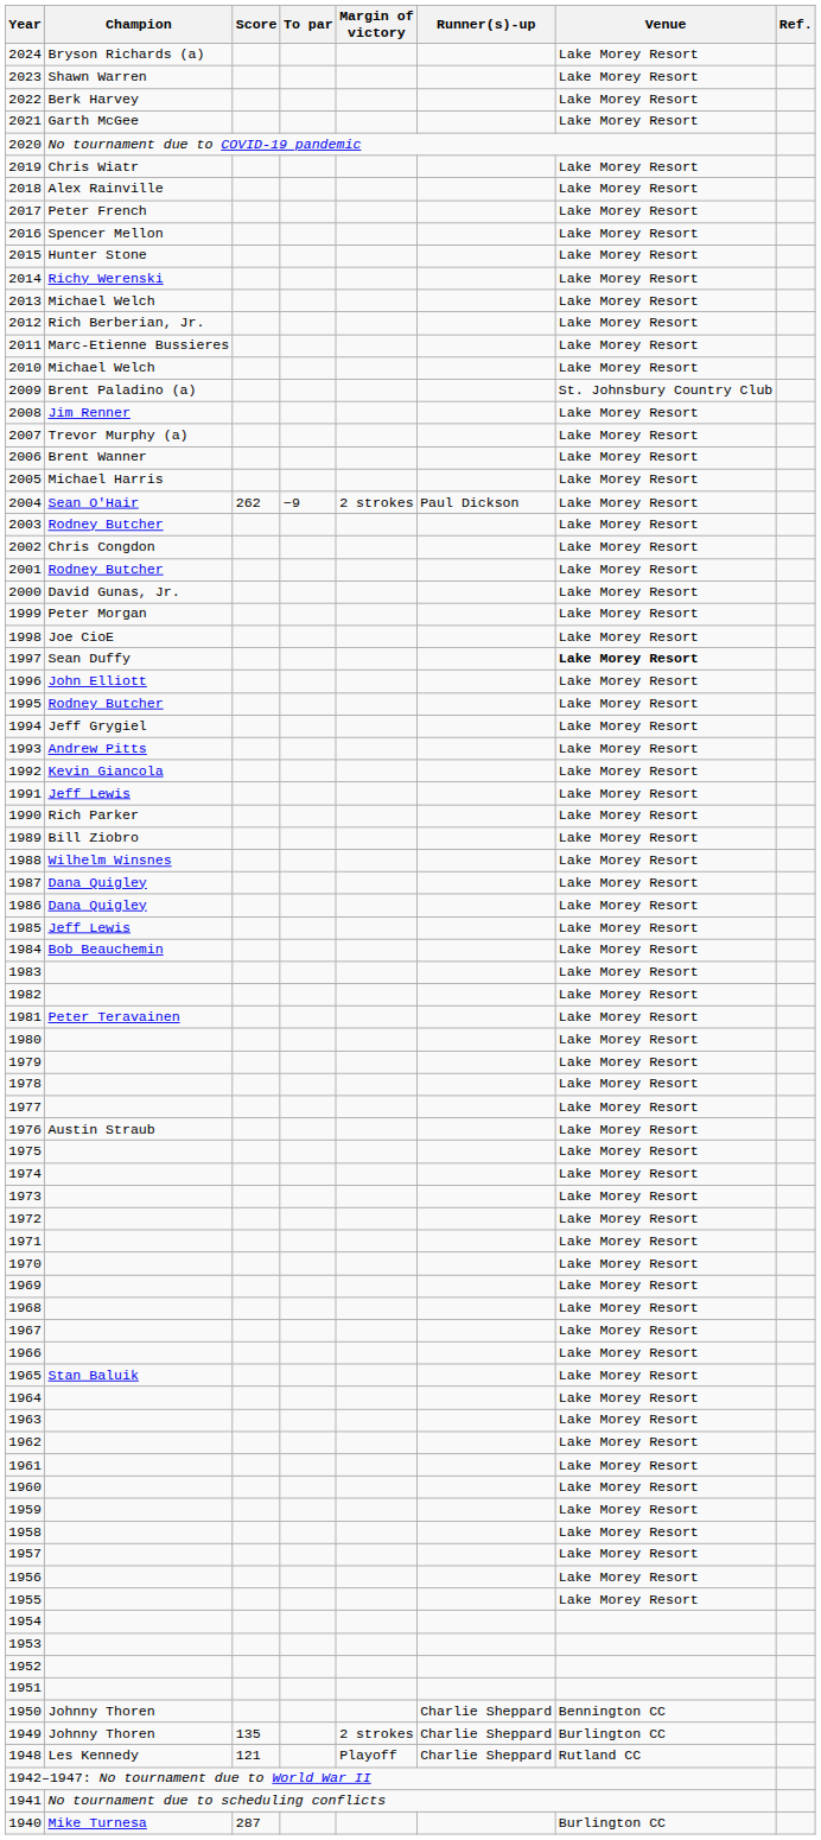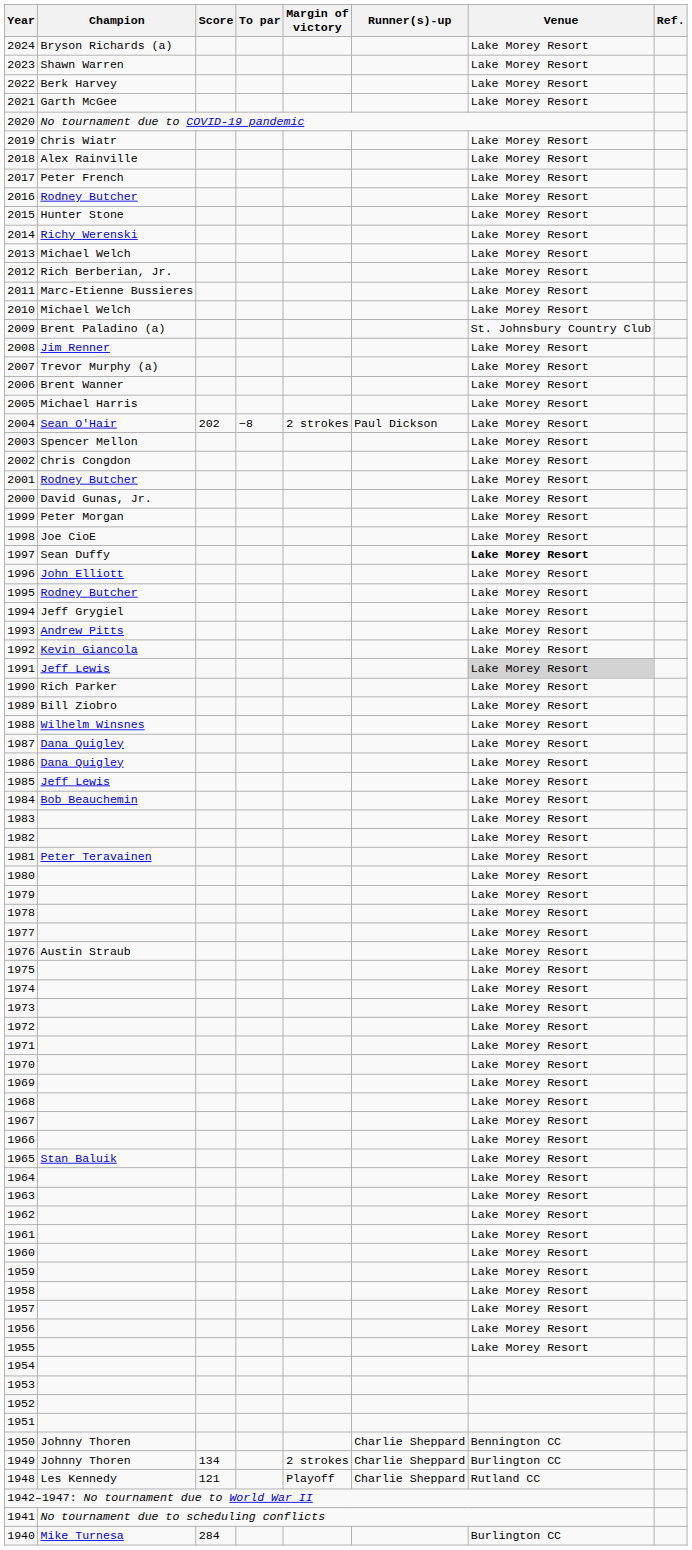 <table class="wikitable sortable">
 <tr>
 <th>Year</th>
 <th>Champion</th>
 <th>Score</th>
 <th>To par</th>
 <th>Margin of<br>victory</th>
 <th>Runner(s)-up</th>
 <th>Venue</th>
 <th>Ref.</th>
 </tr>
 <tr>
 <td>2024</td>
 <td>Bryson Richards (a)</td>
 <td></td>
 <td></td>
 <td></td>
 <td></td>
 <td>Lake Morey Resort</td>
 <td></td>
 </tr>
 <tr>
 <td>2023</td>
 <td>Shawn Warren</td>
 <td></td>
 <td></td>
 <td></td>
 <td></td>
 <td>Lake Morey Resort</td>
 <td></td>
 </tr>
 <tr>
 <td>2022</td>
 <td>Berk Harvey</td>
 <td></td>
 <td></td>
 <td></td>
 <td></td>
 <td>Lake Morey Resort</td>
 <td></td>
 </tr>
 <tr>
 <td>2021</td>
 <td>Garth McGee</td>
 <td></td>
 <td></td>
 <td></td>
 <td></td>
 <td>Lake Morey Resort</td>
 <td></td>
 </tr>
 <tr>
 <td>2020</td>
 <td colspan=6><em>No tournament due to <a href='#'>COVID-19 pandemic</a></em></td>
 <td></td>
 </tr>
 <tr>
 <td>2019</td>
 <td>Chris Wiatr</td>
 <td></td>
 <td></td>
 <td></td>
 <td></td>
 <td>Lake Morey Resort</td>
 <td></td>
 </tr>
 <tr>
 <td>2018</td>
 <td>Alex Rainville</td>
 <td></td>
 <td></td>
 <td></td>
 <td></td>
 <td>Lake Morey Resort</td>
 <td></td>
 </tr>
 <tr>
 <td>2017</td>
 <td>Peter French</td>
 <td></td>
 <td></td>
 <td></td>
 <td></td>
 <td>Lake Morey Resort</td>
 <td></td>
 </tr>
 <tr>
 <td>2016</td>
-<td>Spencer Mellon</td>
+<td><a href='#'>Rodney Butcher</a></td>
 <td></td>
 <td></td>
 <td></td>
 <td></td>
 <td>Lake Morey Resort</td>
 <td></td>
 </tr>
 <tr>
 <td>2015</td>
 <td>Hunter Stone</td>
 <td></td>
 <td></td>
 <td></td>
 <td></td>
 <td>Lake Morey Resort</td>
 <td></td>
 </tr>
 <tr>
 <td>2014</td>
 <td><a href='#'>Richy Werenski</a></td>
 <td></td>
 <td></td>
 <td></td>
 <td></td>
 <td>Lake Morey Resort</td>
 <td></td>
 </tr>
 <tr>
 <td>2013</td>
 <td>Michael Welch</td>
 <td></td>
 <td></td>
 <td></td>
 <td></td>
 <td>Lake Morey Resort</td>
 <td></td>
 </tr>
 <tr>
 <td>2012</td>
 <td>Rich Berberian, Jr.</td>
 <td></td>
 <td></td>
 <td></td>
 <td></td>
 <td>Lake Morey Resort</td>
 <td></td>
 </tr>
 <tr>
 <td>2011</td>
 <td>Marc-Etienne Bussieres</td>
 <td></td>
 <td></td>
 <td></td>
 <td></td>
 <td>Lake Morey Resort</td>
 <td></td>
 </tr>
 <tr>
 <td>2010</td>
 <td>Michael Welch</td>
 <td></td>
 <td></td>
 <td></td>
 <td></td>
 <td>Lake Morey Resort</td>
 <td></td>
 </tr>
 <tr>
 <td>2009</td>
 <td>Brent Paladino (a)</td>
 <td></td>
 <td></td>
 <td></td>
 <td></td>
 <td>St. Johnsbury Country Club</td>
 <td></td>
 </tr>
 <tr>
 <td>2008</td>
 <td><a href='#'>Jim Renner</a></td>
 <td></td>
 <td></td>
 <td></td>
 <td></td>
 <td>Lake Morey Resort</td>
 <td></td>
 </tr>
 <tr>
 <td>2007</td>
 <td>Trevor Murphy (a)</td>
 <td></td>
 <td></td>
 <td></td>
 <td></td>
 <td>Lake Morey Resort</td>
 <td></td>
 </tr>
 <tr>
 <td>2006</td>
 <td>Brent Wanner</td>
 <td></td>
 <td></td>
 <td></td>
 <td></td>
 <td>Lake Morey Resort</td>
 <td></td>
 </tr>
 <tr>
 <td>2005</td>
 <td>Michael Harris</td>
 <td></td>
 <td></td>
 <td></td>
 <td></td>
 <td>Lake Morey Resort</td>
 <td></td>
 </tr>
 <tr>
 <td>2004</td>
 <td><a href='#'>Sean O'Hair</a></td>
-<td>262</td>
-<td>−9</td>
+<td>202</td>
+<td>−8</td>
 <td>2 strokes</td>
 <td>Paul Dickson</td>
 <td>Lake Morey Resort</td>
 <td></td>
 </tr>
 <tr>
 <td>2003</td>
-<td><a href='#'>Rodney Butcher</a></td>
+<td>Spencer Mellon</td>
 <td></td>
 <td></td>
 <td></td>
 <td></td>
 <td>Lake Morey Resort</td>
 <td></td>
 </tr>
 <tr>
 <td>2002</td>
 <td>Chris Congdon</td>
 <td></td>
 <td></td>
 <td></td>
 <td></td>
 <td>Lake Morey Resort</td>
 <td></td>
 </tr>
 <tr>
 <td>2001</td>
 <td><a href='#'>Rodney Butcher</a></td>
 <td></td>
 <td></td>
 <td></td>
 <td></td>
 <td>Lake Morey Resort</td>
 <td></td>
 </tr>
 <tr>
 <td>2000</td>
 <td>David Gunas, Jr.</td>
 <td></td>
 <td></td>
 <td></td>
 <td></td>
 <td>Lake Morey Resort</td>
 <td></td>
 </tr>
 <tr>
 <td>1999</td>
 <td>Peter Morgan</td>
 <td></td>
 <td></td>
 <td></td>
 <td></td>
 <td>Lake Morey Resort</td>
 <td></td>
 </tr>
 <tr>
 <td>1998</td>
 <td>Joe CioE</td>
 <td></td>
 <td></td>
 <td></td>
 <td></td>
 <td>Lake Morey Resort</td>
 <td></td>
 </tr>
 <tr>
 <td>1997</td>
 <td>Sean Duffy</td>
 <td></td>
 <td></td>
 <td></td>
 <td></td>
 <td><strong>Lake Morey Resort</strong></td>
 <td></td>
 </tr>
 <tr>
 <td>1996</td>
 <td><a href='#'>John Elliott</a></td>
 <td></td>
 <td></td>
 <td></td>
 <td></td>
 <td>Lake Morey Resort</td>
 <td></td>
 </tr>
 <tr>
 <td>1995</td>
 <td><a href='#'>Rodney Butcher</a></td>
 <td></td>
 <td></td>
 <td></td>
 <td></td>
 <td>Lake Morey Resort</td>
 <td></td>
 </tr>
 <tr>
 <td>1994</td>
 <td>Jeff Grygiel</td>
 <td></td>
 <td></td>
 <td></td>
 <td></td>
 <td>Lake Morey Resort</td>
 <td></td>
 </tr>
 <tr>
 <td>1993</td>
 <td><a href='#'>Andrew Pitts</a></td>
 <td></td>
 <td></td>
 <td></td>
 <td></td>
 <td>Lake Morey Resort</td>
 <td></td>
 </tr>
 <tr>
 <td>1992</td>
 <td><a href='#'>Kevin Giancola</a></td>
 <td></td>
 <td></td>
 <td></td>
 <td></td>
 <td>Lake Morey Resort</td>
 <td></td>
 </tr>
 <tr>
 <td>1991</td>
 <td><a href='#'>Jeff Lewis</a></td>
 <td></td>
 <td></td>
 <td></td>
 <td></td>
-<td>Lake Morey Resort</td>
+<td style="background: lightgrey;">Lake Morey Resort</td>
 <td></td>
 </tr>
 <tr>
 <td>1990</td>
 <td>Rich Parker</td>
 <td></td>
 <td></td>
 <td></td>
 <td></td>
 <td>Lake Morey Resort</td>
 <td></td>
 </tr>
 <tr>
 <td>1989</td>
 <td>Bill Ziobro</td>
 <td></td>
 <td></td>
 <td></td>
 <td></td>
 <td>Lake Morey Resort</td>
 <td></td>
 </tr>
 <tr>
 <td>1988</td>
 <td><a href='#'>Wilhelm Winsnes</a></td>
 <td></td>
 <td></td>
 <td></td>
 <td></td>
 <td>Lake Morey Resort</td>
 <td></td>
 </tr>
 <tr>
 <td>1987</td>
 <td><a href='#'>Dana Quigley</a></td>
 <td></td>
 <td></td>
 <td></td>
 <td></td>
 <td>Lake Morey Resort</td>
 <td></td>
 </tr>
 <tr>
 <td>1986</td>
 <td><a href='#'>Dana Quigley</a></td>
 <td></td>
 <td></td>
 <td></td>
 <td></td>
 <td>Lake Morey Resort</td>
 <td></td>
 </tr>
 <tr>
 <td>1985</td>
 <td><a href='#'>Jeff Lewis</a></td>
 <td></td>
 <td></td>
 <td></td>
 <td></td>
 <td>Lake Morey Resort</td>
 <td></td>
 </tr>
 <tr>
 <td>1984</td>
 <td><a href='#'>Bob Beauchemin</a></td>
 <td></td>
 <td></td>
 <td></td>
 <td></td>
 <td>Lake Morey Resort</td>
 <td></td>
 </tr>
 <tr>
 <td>1983</td>
 <td></td>
 <td></td>
 <td></td>
 <td></td>
 <td></td>
 <td>Lake Morey Resort</td>
 <td></td>
 </tr>
 <tr>
 <td>1982</td>
 <td></td>
 <td></td>
 <td></td>
 <td></td>
 <td></td>
 <td>Lake Morey Resort</td>
 <td></td>
 </tr>
 <tr>
 <td>1981</td>
 <td><a href='#'>Peter Teravainen</a></td>
 <td></td>
 <td></td>
 <td></td>
 <td></td>
 <td>Lake Morey Resort</td>
 <td></td>
 </tr>
 <tr>
 <td>1980</td>
 <td></td>
 <td></td>
 <td></td>
 <td></td>
 <td></td>
 <td>Lake Morey Resort</td>
 <td></td>
 </tr>
 <tr>
 <td>1979</td>
 <td></td>
 <td></td>
 <td></td>
 <td></td>
 <td></td>
 <td>Lake Morey Resort</td>
 <td></td>
 </tr>
 <tr>
 <td>1978</td>
 <td></td>
 <td></td>
 <td></td>
 <td></td>
 <td></td>
 <td>Lake Morey Resort</td>
 <td></td>
 </tr>
 <tr>
 <td>1977</td>
 <td></td>
 <td></td>
 <td></td>
 <td></td>
 <td></td>
 <td>Lake Morey Resort</td>
 <td></td>
 </tr>
 <tr>
 <td>1976</td>
 <td>Austin Straub</td>
 <td></td>
 <td></td>
 <td></td>
 <td></td>
 <td>Lake Morey Resort</td>
 <td></td>
 </tr>
 <tr>
 <td>1975</td>
 <td></td>
 <td></td>
 <td></td>
 <td></td>
 <td></td>
 <td>Lake Morey Resort</td>
 <td></td>
 </tr>
 <tr>
 <td>1974</td>
 <td></td>
 <td></td>
 <td></td>
 <td></td>
 <td></td>
 <td>Lake Morey Resort</td>
 <td></td>
 </tr>
 <tr>
 <td>1973</td>
 <td></td>
 <td></td>
 <td></td>
 <td></td>
 <td></td>
 <td>Lake Morey Resort</td>
 <td></td>
 </tr>
 <tr>
 <td>1972</td>
 <td></td>
 <td></td>
 <td></td>
 <td></td>
 <td></td>
 <td>Lake Morey Resort</td>
 <td></td>
 </tr>
 <tr>
 <td>1971</td>
 <td></td>
 <td></td>
 <td></td>
 <td></td>
 <td></td>
 <td>Lake Morey Resort</td>
 <td></td>
 </tr>
 <tr>
 <td>1970</td>
 <td></td>
 <td></td>
 <td></td>
 <td></td>
 <td></td>
 <td>Lake Morey Resort</td>
 <td></td>
 </tr>
 <tr>
 <td>1969</td>
 <td></td>
 <td></td>
 <td></td>
 <td></td>
 <td></td>
 <td>Lake Morey Resort</td>
 <td></td>
 </tr>
 <tr>
 <td>1968</td>
 <td></td>
 <td></td>
 <td></td>
 <td></td>
 <td></td>
 <td>Lake Morey Resort</td>
 <td></td>
 </tr>
 <tr>
 <td>1967</td>
 <td></td>
 <td></td>
 <td></td>
 <td></td>
 <td></td>
 <td>Lake Morey Resort</td>
 <td></td>
 </tr>
 <tr>
 <td>1966</td>
 <td></td>
 <td></td>
 <td></td>
 <td></td>
 <td></td>
 <td>Lake Morey Resort</td>
 <td></td>
 </tr>
 <tr>
 <td>1965</td>
 <td><a href='#'>Stan Baluik</a></td>
 <td></td>
 <td></td>
 <td></td>
 <td></td>
 <td>Lake Morey Resort</td>
 <td></td>
 </tr>
 <tr>
 <td>1964</td>
 <td></td>
 <td></td>
 <td></td>
 <td></td>
 <td></td>
 <td>Lake Morey Resort</td>
 <td></td>
 </tr>
 <tr>
 <td>1963</td>
 <td></td>
 <td></td>
 <td></td>
 <td></td>
 <td></td>
 <td>Lake Morey Resort</td>
 <td></td>
 </tr>
 <tr>
 <td>1962</td>
 <td></td>
 <td></td>
 <td></td>
 <td></td>
 <td></td>
 <td>Lake Morey Resort</td>
 <td></td>
 </tr>
 <tr>
 <td>1961</td>
 <td></td>
 <td></td>
 <td></td>
 <td></td>
 <td></td>
 <td>Lake Morey Resort</td>
 <td></td>
 </tr>
 <tr>
 <td>1960</td>
 <td></td>
 <td></td>
 <td></td>
 <td></td>
 <td></td>
 <td>Lake Morey Resort</td>
 <td></td>
 </tr>
 <tr>
 <td>1959</td>
 <td></td>
 <td></td>
 <td></td>
 <td></td>
 <td></td>
 <td>Lake Morey Resort</td>
 <td></td>
 </tr>
 <tr>
 <td>1958</td>
 <td></td>
 <td></td>
 <td></td>
 <td></td>
 <td></td>
 <td>Lake Morey Resort</td>
 <td></td>
 </tr>
 <tr>
 <td>1957</td>
 <td></td>
 <td></td>
 <td></td>
 <td></td>
 <td></td>
 <td>Lake Morey Resort</td>
 <td></td>
 </tr>
 <tr>
 <td>1956</td>
 <td></td>
 <td></td>
 <td></td>
 <td></td>
 <td></td>
 <td>Lake Morey Resort</td>
 <td></td>
 </tr>
 <tr>
 <td>1955</td>
 <td></td>
 <td></td>
 <td></td>
 <td></td>
 <td></td>
 <td>Lake Morey Resort</td>
 <td></td>
 </tr>
 <tr>
 <td>1954</td>
 <td></td>
 <td></td>
 <td></td>
 <td></td>
 <td></td>
 <td></td>
 <td></td>
 </tr>
 <tr>
 <td>1953</td>
 <td></td>
 <td></td>
 <td></td>
 <td></td>
 <td></td>
 <td></td>
 <td></td>
 </tr>
 <tr>
 <td>1952</td>
 <td></td>
 <td></td>
 <td></td>
 <td></td>
 <td></td>
 <td></td>
 <td></td>
 </tr>
 <tr>
 <td>1951</td>
 <td></td>
 <td></td>
 <td></td>
 <td></td>
 <td></td>
 <td></td>
 <td></td>
 </tr>
 <tr>
 <td>1950</td>
 <td>Johnny Thoren</td>
 <td></td>
 <td></td>
 <td></td>
 <td>Charlie Sheppard</td>
 <td>Bennington CC</td>
 <td></td>
 </tr>
 <tr>
 <td>1949</td>
 <td>Johnny Thoren</td>
-<td>135</td>
+<td>134</td>
 <td></td>
 <td>2 strokes</td>
 <td>Charlie Sheppard</td>
 <td>Burlington CC</td>
 <td></td>
 </tr>
 <tr>
 <td>1948</td>
 <td>Les Kennedy</td>
 <td>121</td>
 <td></td>
 <td>Playoff</td>
 <td>Charlie Sheppard</td>
 <td>Rutland CC</td>
 <td></td>
 </tr>
 <tr>
 <td colspan=7>1942–1947: <em>No tournament due to <a href='#'>World War II</a></em></td>
 <td></td>
 </tr>
 <tr>
 <td>1941</td>
 <td colspan=6><em>No tournament due to scheduling conflicts</em></td>
 <td></td>
 </tr>
 <tr>
 <td>1940</td>
 <td><a href='#'>Mike Turnesa</a></td>
-<td>287</td>
+<td>284</td>
 <td></td>
 <td></td>
 <td></td>
 <td>Burlington CC</td>
 <td></td>
 </tr>
 </table>
